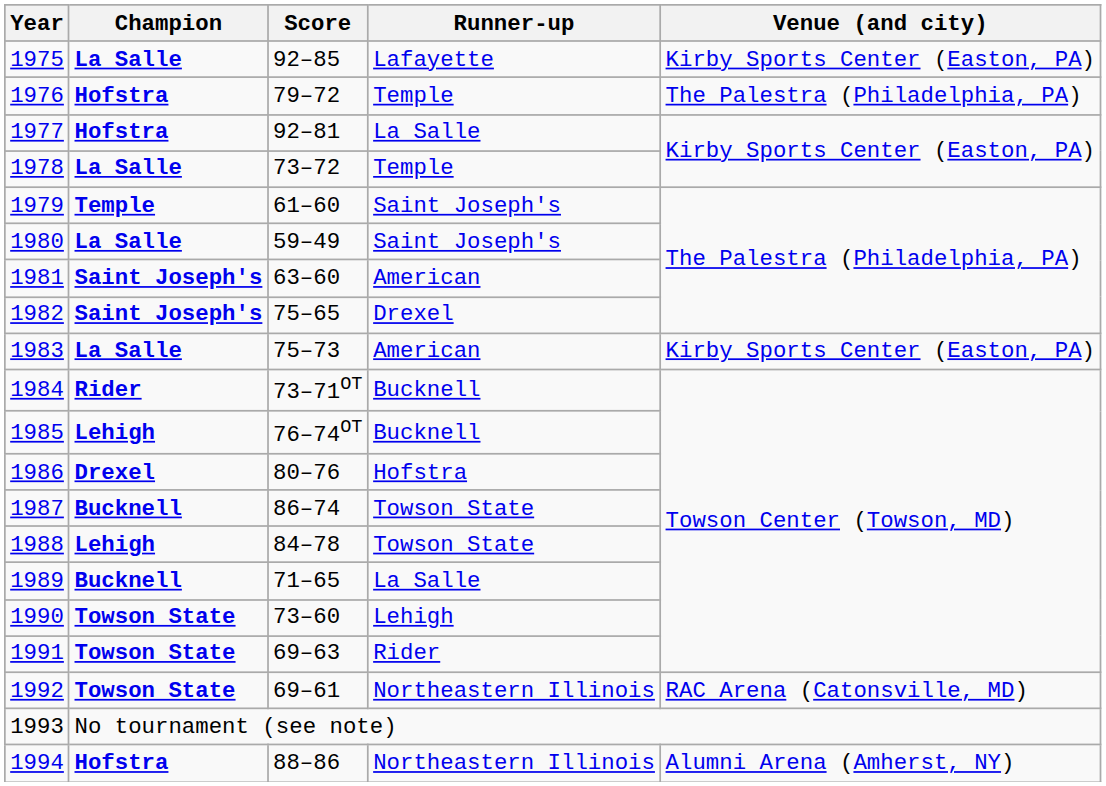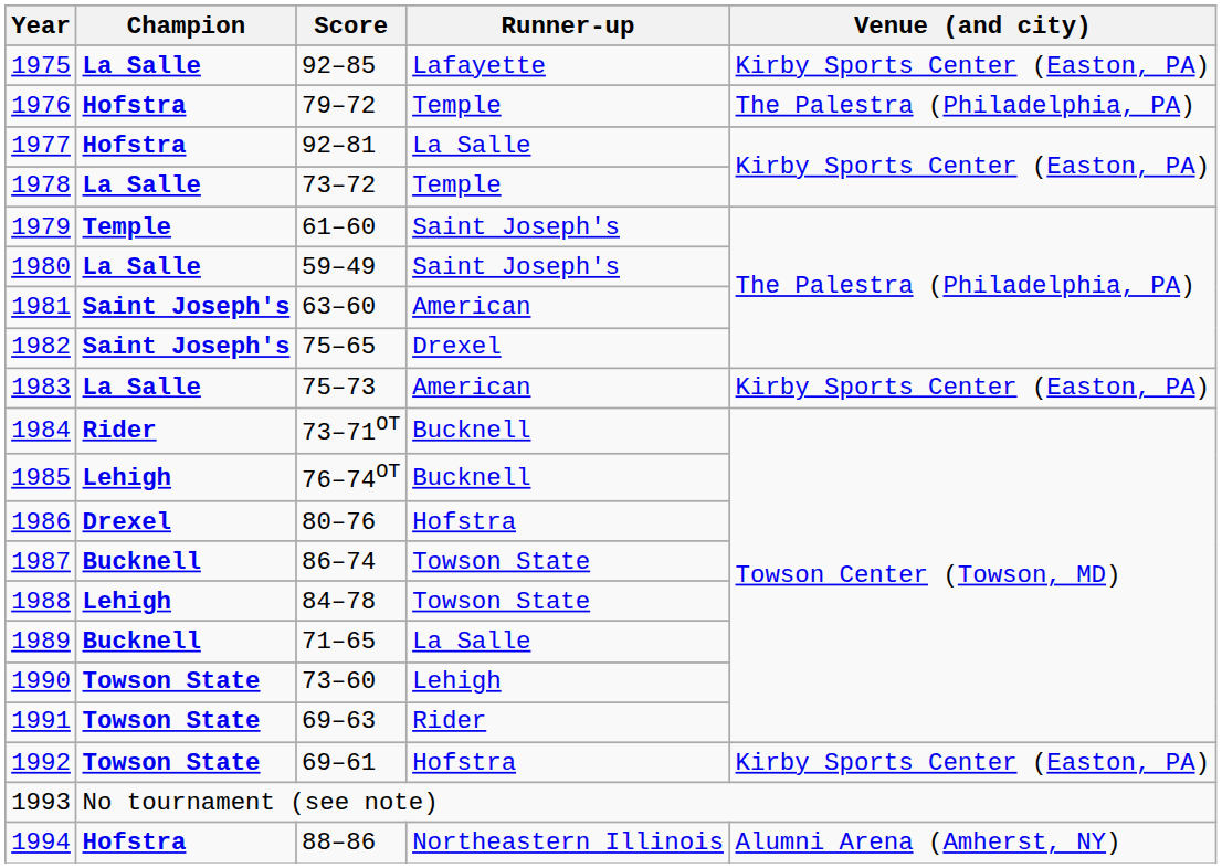 <table class="wikitable sortable">
 <tr>
 <th>Year</th>
 <th>Champion</th>
 <th>Score</th>
 <th>Runner-up</th>
 <th>Venue (and city)</th>
 </tr>
 <tr>
 <td><a href='#'>1975</a></td>
 <td><strong><a href='#'>La Salle</a></strong></td>
 <td>92–85</td>
 <td><a href='#'>Lafayette</a></td>
 <td><a href='#'>Kirby Sports Center</a> (<a href='#'>Easton, PA</a>)</td>
 </tr>
 <tr>
 <td><a href='#'>1976</a></td>
 <td><strong><a href='#'>Hofstra</a></strong></td>
 <td>79–72</td>
 <td><a href='#'>Temple</a></td>
 <td><a href='#'>The Palestra</a> (<a href='#'>Philadelphia, PA</a>)</td>
 </tr>
 <tr>
 <td><a href='#'>1977</a></td>
 <td><strong><a href='#'>Hofstra</a></strong></td>
 <td>92–81</td>
 <td><a href='#'>La Salle</a></td>
 <td rowspan=2><a href='#'>Kirby Sports Center</a> (<a href='#'>Easton, PA</a>)</td>
 </tr>
 <tr>
 <td><a href='#'>1978</a></td>
 <td><strong><a href='#'>La Salle</a></strong></td>
 <td>73–72</td>
 <td><a href='#'>Temple</a></td>
 </tr>
 <tr>
 <td><a href='#'>1979</a></td>
 <td><strong><a href='#'>Temple</a></strong></td>
 <td>61–60</td>
 <td><a href='#'>Saint Joseph's</a></td>
 <td rowspan=4><a href='#'>The Palestra</a> (<a href='#'>Philadelphia, PA</a>)</td>
 </tr>
 <tr>
 <td><a href='#'>1980</a></td>
 <td><strong><a href='#'>La Salle</a></strong></td>
 <td>59–49</td>
 <td><a href='#'>Saint Joseph's</a></td>
 </tr>
 <tr>
 <td><a href='#'>1981</a></td>
 <td><strong><a href='#'>Saint Joseph's</a></strong></td>
 <td>63–60</td>
 <td><a href='#'>American</a></td>
 </tr>
 <tr>
 <td><a href='#'>1982</a></td>
 <td><strong><a href='#'>Saint Joseph's</a></strong></td>
 <td>75–65</td>
 <td><a href='#'>Drexel</a></td>
 </tr>
 <tr>
 <td><a href='#'>1983</a></td>
 <td><strong><a href='#'>La Salle</a></strong></td>
 <td>75–73</td>
 <td><a href='#'>American</a></td>
 <td><a href='#'>Kirby Sports Center</a> (<a href='#'>Easton, PA</a>)</td>
 </tr>
 <tr>
 <td><a href='#'>1984</a></td>
 <td><strong><a href='#'>Rider</a></strong></td>
 <td>73–71<sup>OT</sup></td>
 <td><a href='#'>Bucknell</a></td>
 <td rowspan=8><a href='#'>Towson Center</a> (<a href='#'>Towson, MD</a>)</td>
 </tr>
 <tr>
 <td><a href='#'>1985</a></td>
 <td><strong><a href='#'>Lehigh</a></strong></td>
 <td>76–74<sup>OT</sup></td>
 <td><a href='#'>Bucknell</a></td>
 </tr>
 <tr>
 <td><a href='#'>1986</a></td>
 <td><strong><a href='#'>Drexel</a></strong></td>
 <td>80–76</td>
 <td><a href='#'>Hofstra</a></td>
 </tr>
 <tr>
 <td><a href='#'>1987</a></td>
 <td><strong><a href='#'>Bucknell</a></strong></td>
 <td>86–74</td>
 <td><a href='#'>Towson State</a></td>
 </tr>
 <tr>
 <td><a href='#'>1988</a></td>
 <td><strong><a href='#'>Lehigh</a></strong></td>
 <td>84–78</td>
 <td><a href='#'>Towson State</a></td>
 </tr>
 <tr>
 <td><a href='#'>1989</a></td>
 <td><strong><a href='#'>Bucknell</a></strong></td>
 <td>71–65</td>
 <td><a href='#'>La Salle</a></td>
 </tr>
 <tr>
 <td><a href='#'>1990</a></td>
 <td><strong><a href='#'>Towson State</a></strong></td>
 <td>73–60</td>
 <td><a href='#'>Lehigh</a></td>
 </tr>
 <tr>
 <td><a href='#'>1991</a></td>
 <td><strong><a href='#'>Towson State</a></strong></td>
 <td>69–63</td>
 <td><a href='#'>Rider</a></td>
 </tr>
 <tr>
 <td><a href='#'>1992</a></td>
 <td><strong><a href='#'>Towson State</a></strong></td>
 <td>69–61</td>
-<td><a href='#'>Northeastern Illinois</a></td>
-<td><a href='#'>RAC Arena</a> (<a href='#'>Catonsville, MD</a>)</td>
+<td><a href='#'>Hofstra</a></td>
+<td><a href='#'>Kirby Sports Center</a> (<a href='#'>Easton, PA</a>)</td>
 </tr>
 <tr>
 <td>1993</td>
 <td colspan=4>No tournament (see note)</td>
 </tr>
 <tr>
 <td><a href='#'>1994</a></td>
 <td><strong><a href='#'>Hofstra</a></strong></td>
 <td>88–86</td>
 <td><a href='#'>Northeastern Illinois</a></td>
 <td><a href='#'>Alumni Arena</a> (<a href='#'>Amherst, NY</a>)</td>
 </tr>
 </table>
